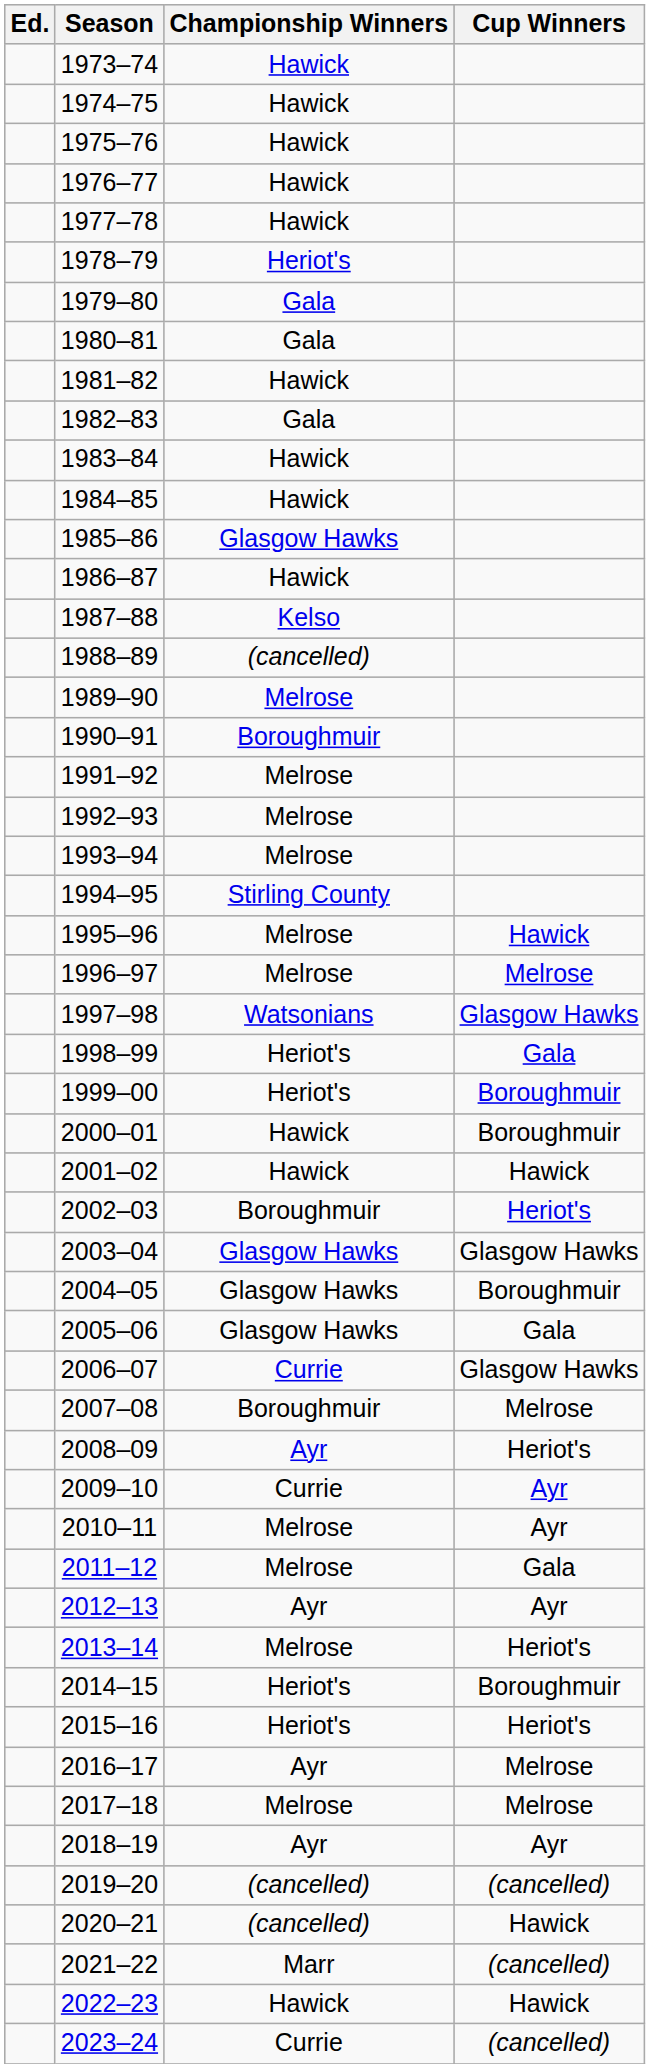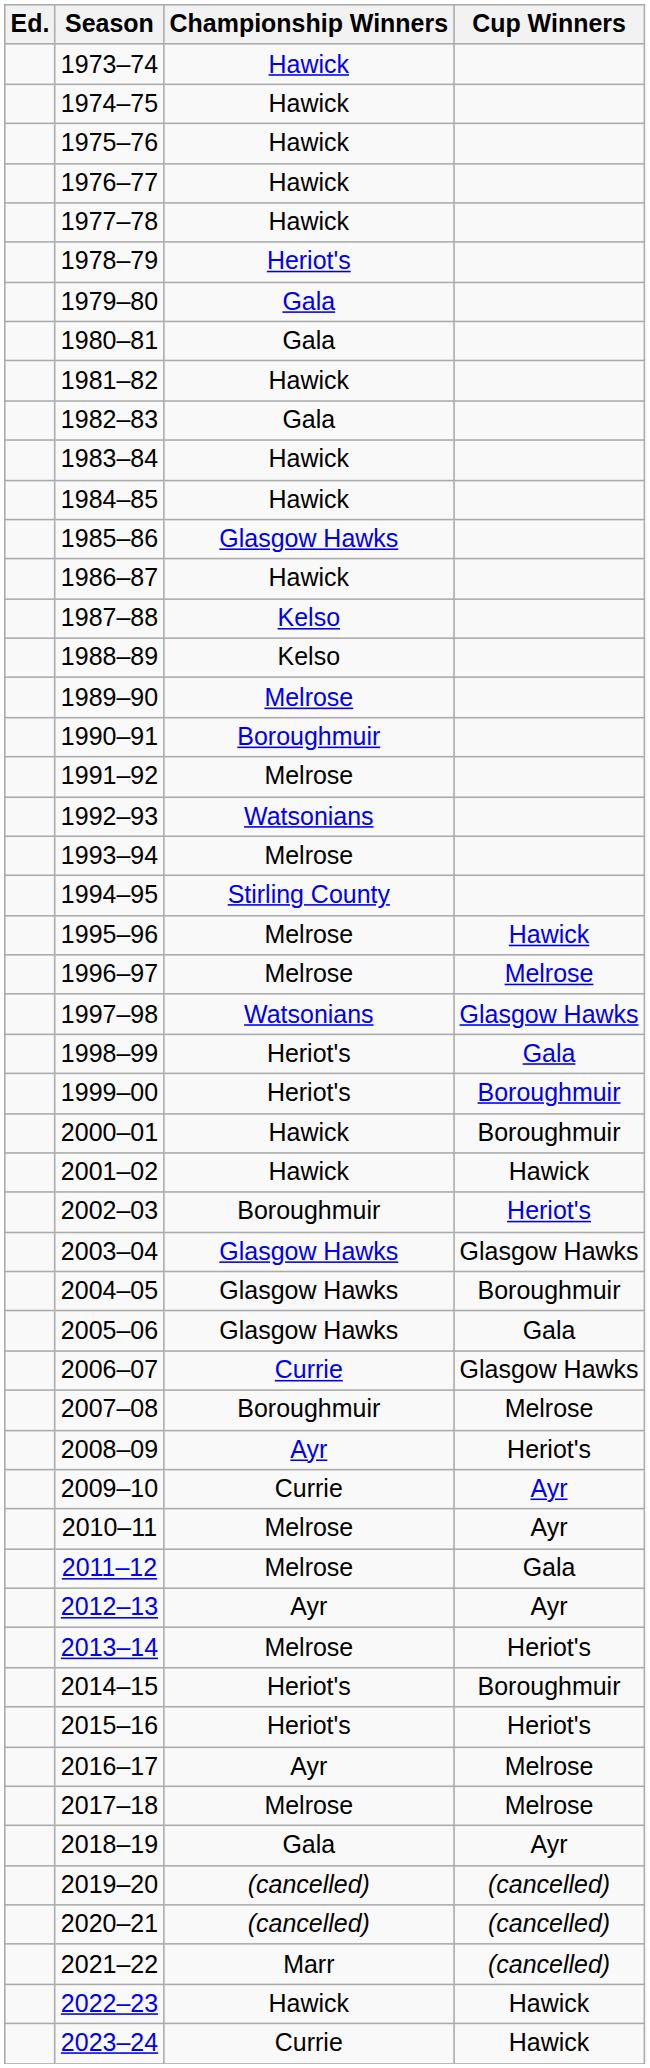 <table class="wikitable" style="text-align: center;">
 <tr>
 <th>Ed.</th>
 <th>Season</th>
 <th>Championship Winners</th>
 <th>Cup Winners</th>
 </tr>
 <tr>
 <td></td>
 <td>1973–74</td>
 <td><a href='#'>Hawick</a> </td>
 <td></td>
 </tr>
 <tr>
 <td></td>
 <td>1974–75</td>
 <td>Hawick </td>
 <td></td>
 </tr>
 <tr>
 <td></td>
 <td>1975–76</td>
 <td>Hawick </td>
 <td></td>
 </tr>
 <tr>
 <td></td>
 <td>1976–77</td>
 <td>Hawick </td>
 <td></td>
 </tr>
 <tr>
 <td></td>
 <td>1977–78</td>
 <td>Hawick </td>
 <td></td>
 </tr>
 <tr>
 <td></td>
 <td>1978–79</td>
 <td><a href='#'>Heriot's</a> </td>
 <td></td>
 </tr>
 <tr>
 <td></td>
 <td>1979–80</td>
 <td><a href='#'>Gala</a> </td>
 <td></td>
 </tr>
 <tr>
 <td></td>
 <td>1980–81</td>
 <td>Gala </td>
 <td></td>
 </tr>
 <tr>
 <td></td>
 <td>1981–82</td>
 <td>Hawick </td>
 <td></td>
 </tr>
 <tr>
 <td></td>
 <td>1982–83</td>
 <td>Gala </td>
 <td></td>
 </tr>
 <tr>
 <td></td>
 <td>1983–84</td>
 <td>Hawick </td>
 <td></td>
 </tr>
 <tr>
 <td></td>
 <td>1984–85</td>
 <td>Hawick </td>
 <td></td>
 </tr>
 <tr>
 <td></td>
 <td>1985–86</td>
 <td><a href='#'>Glasgow Hawks</a> </td>
 <td></td>
 </tr>
 <tr>
 <td></td>
 <td>1986–87</td>
 <td>Hawick </td>
 <td></td>
 </tr>
 <tr>
 <td></td>
 <td>1987–88</td>
 <td><a href='#'>Kelso</a> </td>
 <td></td>
 </tr>
 <tr>
 <td></td>
 <td>1988–89</td>
-<td><em>(cancelled)</em></td>
+<td>Kelso </td>
 <td></td>
 </tr>
 <tr>
 <td></td>
 <td>1989–90</td>
 <td><a href='#'>Melrose</a> </td>
 <td></td>
 </tr>
 <tr>
 <td></td>
 <td>1990–91</td>
 <td><a href='#'>Boroughmuir</a> </td>
 <td></td>
 </tr>
 <tr>
 <td></td>
 <td>1991–92</td>
 <td>Melrose </td>
 <td></td>
 </tr>
 <tr>
 <td></td>
 <td>1992–93</td>
-<td>Melrose </td>
+<td><a href='#'>Watsonians</a></td>
 <td></td>
 </tr>
 <tr>
 <td></td>
 <td>1993–94</td>
 <td>Melrose </td>
 <td></td>
 </tr>
 <tr>
 <td></td>
 <td>1994–95</td>
 <td><a href='#'>Stirling County</a></td>
 <td></td>
 </tr>
 <tr>
 <td></td>
 <td>1995–96</td>
 <td>Melrose </td>
 <td><a href='#'>Hawick</a></td>
 </tr>
 <tr>
 <td></td>
 <td>1996–97</td>
 <td>Melrose </td>
 <td><a href='#'>Melrose</a></td>
 </tr>
 <tr>
 <td></td>
 <td>1997–98</td>
 <td><a href='#'>Watsonians</a></td>
 <td><a href='#'>Glasgow Hawks</a></td>
 </tr>
 <tr>
 <td></td>
 <td>1998–99</td>
 <td>Heriot's </td>
 <td><a href='#'>Gala</a></td>
 </tr>
 <tr>
 <td></td>
 <td>1999–00</td>
 <td>Heriot's </td>
 <td><a href='#'>Boroughmuir</a></td>
 </tr>
 <tr>
 <td></td>
 <td>2000–01</td>
 <td>Hawick </td>
 <td>Boroughmuir</td>
 </tr>
 <tr>
 <td></td>
 <td>2001–02</td>
 <td>Hawick </td>
 <td>Hawick</td>
 </tr>
 <tr>
 <td></td>
 <td>2002–03</td>
 <td>Boroughmuir </td>
 <td><a href='#'>Heriot's</a></td>
 </tr>
 <tr>
 <td></td>
 <td>2003–04</td>
 <td><a href='#'>Glasgow Hawks</a> </td>
 <td>Glasgow Hawks</td>
 </tr>
 <tr>
 <td></td>
 <td>2004–05</td>
 <td>Glasgow Hawks </td>
 <td>Boroughmuir</td>
 </tr>
 <tr>
 <td></td>
 <td>2005–06</td>
 <td>Glasgow Hawks </td>
 <td>Gala</td>
 </tr>
 <tr>
 <td></td>
 <td>2006–07</td>
 <td><a href='#'>Currie</a> </td>
 <td>Glasgow Hawks</td>
 </tr>
 <tr>
 <td></td>
 <td>2007–08</td>
 <td>Boroughmuir </td>
 <td>Melrose</td>
 </tr>
 <tr>
 <td></td>
 <td>2008–09</td>
 <td><a href='#'>Ayr</a> </td>
 <td>Heriot's</td>
 </tr>
 <tr>
 <td></td>
 <td>2009–10</td>
 <td>Currie </td>
 <td><a href='#'>Ayr</a></td>
 </tr>
 <tr>
 <td></td>
 <td>2010–11</td>
 <td>Melrose </td>
 <td>Ayr</td>
 </tr>
 <tr>
 <td></td>
 <td><a href='#'>2011–12</a></td>
 <td>Melrose </td>
 <td>Gala</td>
 </tr>
 <tr>
 <td></td>
 <td><a href='#'>2012–13</a></td>
 <td>Ayr </td>
 <td>Ayr</td>
 </tr>
 <tr>
 <td></td>
 <td><a href='#'>2013–14</a></td>
 <td>Melrose </td>
 <td>Heriot's</td>
 </tr>
 <tr>
 <td></td>
 <td>2014–15</td>
 <td>Heriot's </td>
 <td>Boroughmuir</td>
 </tr>
 <tr>
 <td></td>
 <td>2015–16</td>
 <td>Heriot's </td>
 <td>Heriot's</td>
 </tr>
 <tr>
 <td></td>
 <td>2016–17</td>
 <td>Ayr </td>
 <td>Melrose</td>
 </tr>
 <tr>
 <td></td>
 <td>2017–18</td>
 <td>Melrose </td>
 <td>Melrose</td>
 </tr>
 <tr>
 <td></td>
 <td>2018–19</td>
-<td>Ayr </td>
+<td>Gala </td>
 <td>Ayr</td>
 </tr>
 <tr>
 <td></td>
 <td>2019–20</td>
 <td><em>(cancelled)</em></td>
 <td><em>(cancelled)</em></td>
 </tr>
 <tr>
 <td></td>
 <td>2020–21</td>
 <td><em>(cancelled)</em></td>
-<td>Hawick</td>
+<td><em>(cancelled)</em></td>
 </tr>
 <tr>
 <td></td>
 <td>2021–22</td>
 <td>Marr</td>
 <td><em>(cancelled)</em></td>
 </tr>
 <tr>
 <td></td>
 <td><a href='#'>2022–23</a></td>
 <td>Hawick </td>
 <td>Hawick</td>
 </tr>
 <tr>
 <td></td>
 <td><a href='#'>2023–24</a></td>
 <td>Currie </td>
-<td><em>(cancelled)</em></td>
+<td>Hawick</td>
 </tr>
 </table>
